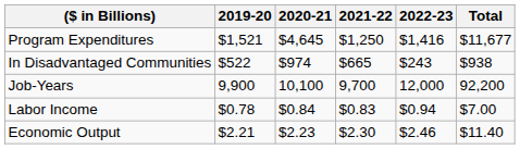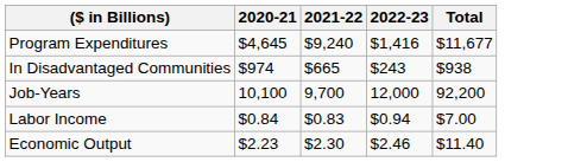 <table class="wikitable">
 <tr>
 <th>($ in Billions)</th>
-<th>2019-20</th>
 <th>2020-21</th>
 <th>2021-22</th>
 <th>2022-23</th>
 <th>Total</th>
 </tr>
 <tr>
 <td>Program Expenditures</td>
-<td>$1,521</td>
 <td>$4,645</td>
-<td>$1,250</td>
+<td>$9,240</td>
 <td>$1,416</td>
 <td>$11,677</td>
 </tr>
 <tr>
 <td>In Disadvantaged Communities</td>
-<td>$522</td>
 <td>$974</td>
 <td>$665</td>
 <td>$243</td>
 <td>$938</td>
 </tr>
 <tr>
 <td>Job-Years</td>
-<td>9,900</td>
 <td>10,100</td>
 <td>9,700</td>
 <td>12,000</td>
 <td>92,200</td>
 </tr>
 <tr>
 <td>Labor Income</td>
-<td>$0.78</td>
 <td>$0.84</td>
 <td>$0.83</td>
 <td>$0.94</td>
 <td>$7.00</td>
 </tr>
 <tr>
 <td>Economic Output</td>
-<td>$2.21</td>
 <td>$2.23</td>
 <td>$2.30</td>
 <td>$2.46</td>
 <td>$11.40</td>
 </tr>
 </table>
